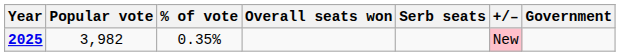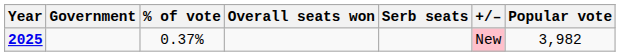 <table class="wikitable" style="text-align:center">
 <tr>
 <th>Year</th>
-<th>Popular vote</th>
+<th>Government</th>
 <th>% of vote</th>
 <th>Overall seats won</th>
 <th>Serb seats</th>
 <th>+/–</th>
-<th>Government</th>
+<th>Popular vote</th>
 </tr>
 <tr>
 <th><a href='#'>2025</a></th>
-<td>3,982</td>
-<td>0.35%</td>
+<td></td>
+<td>0.37%</td>
 <td></td>
 <td></td>
 <td style="background: pink;">New</td>
-<td></td>
+<td>3,982</td>
 </tr>
 </table>
